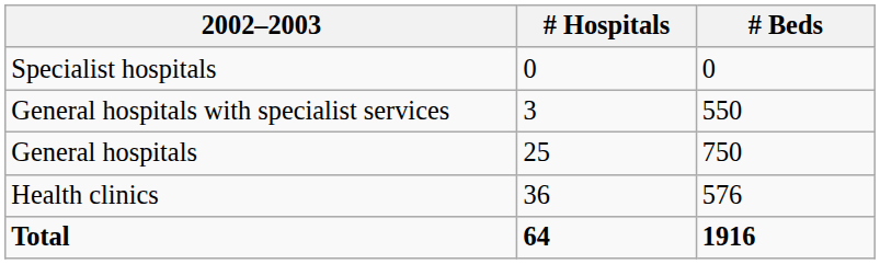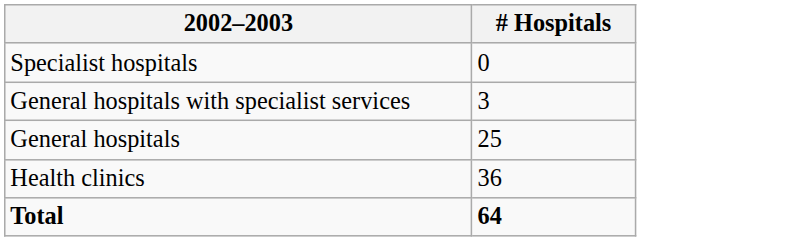 <table class="wikitable sortable">
 <tr>
 <th width="300">2002–2003</th>
 <th width="100"># Hospitals</th>
-<th width="100"># Beds</th>
 </tr>
 <tr>
 <td>Specialist hospitals</td>
-<td>0</td>
 <td>0</td>
 </tr>
 <tr>
 <td>General hospitals with specialist services</td>
 <td>3</td>
-<td>550</td>
 </tr>
 <tr>
 <td>General hospitals</td>
 <td>25</td>
-<td>750</td>
 </tr>
 <tr>
 <td>Health clinics</td>
 <td>36</td>
-<td>576</td>
 </tr>
 <tr class="sortbottom">
 <td><strong>Total</strong></td>
 <td><strong>64</strong></td>
-<td><strong>1916</strong></td>
 </tr>
 </table>
